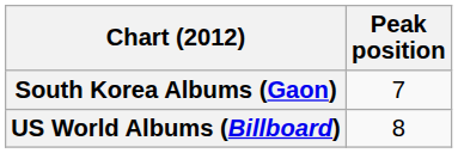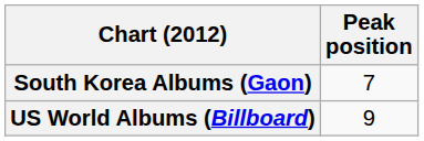 <table class="wikitable plainrowheaders">
 <tr>
 <th>Chart (2012)</th>
 <th>Peak<br>position</th>
 </tr>
 <tr>
 <th scope="row">South Korea Albums (<a href='#'>Gaon</a>)</th>
 <td align="center">7</td>
 </tr>
 <tr>
 <th scope="row">US World Albums (<em><a href='#'>Billboard</a></em>)</th>
-<td align="center">8</td>
+<td align="center">9</td>
 </tr>
 </table>
